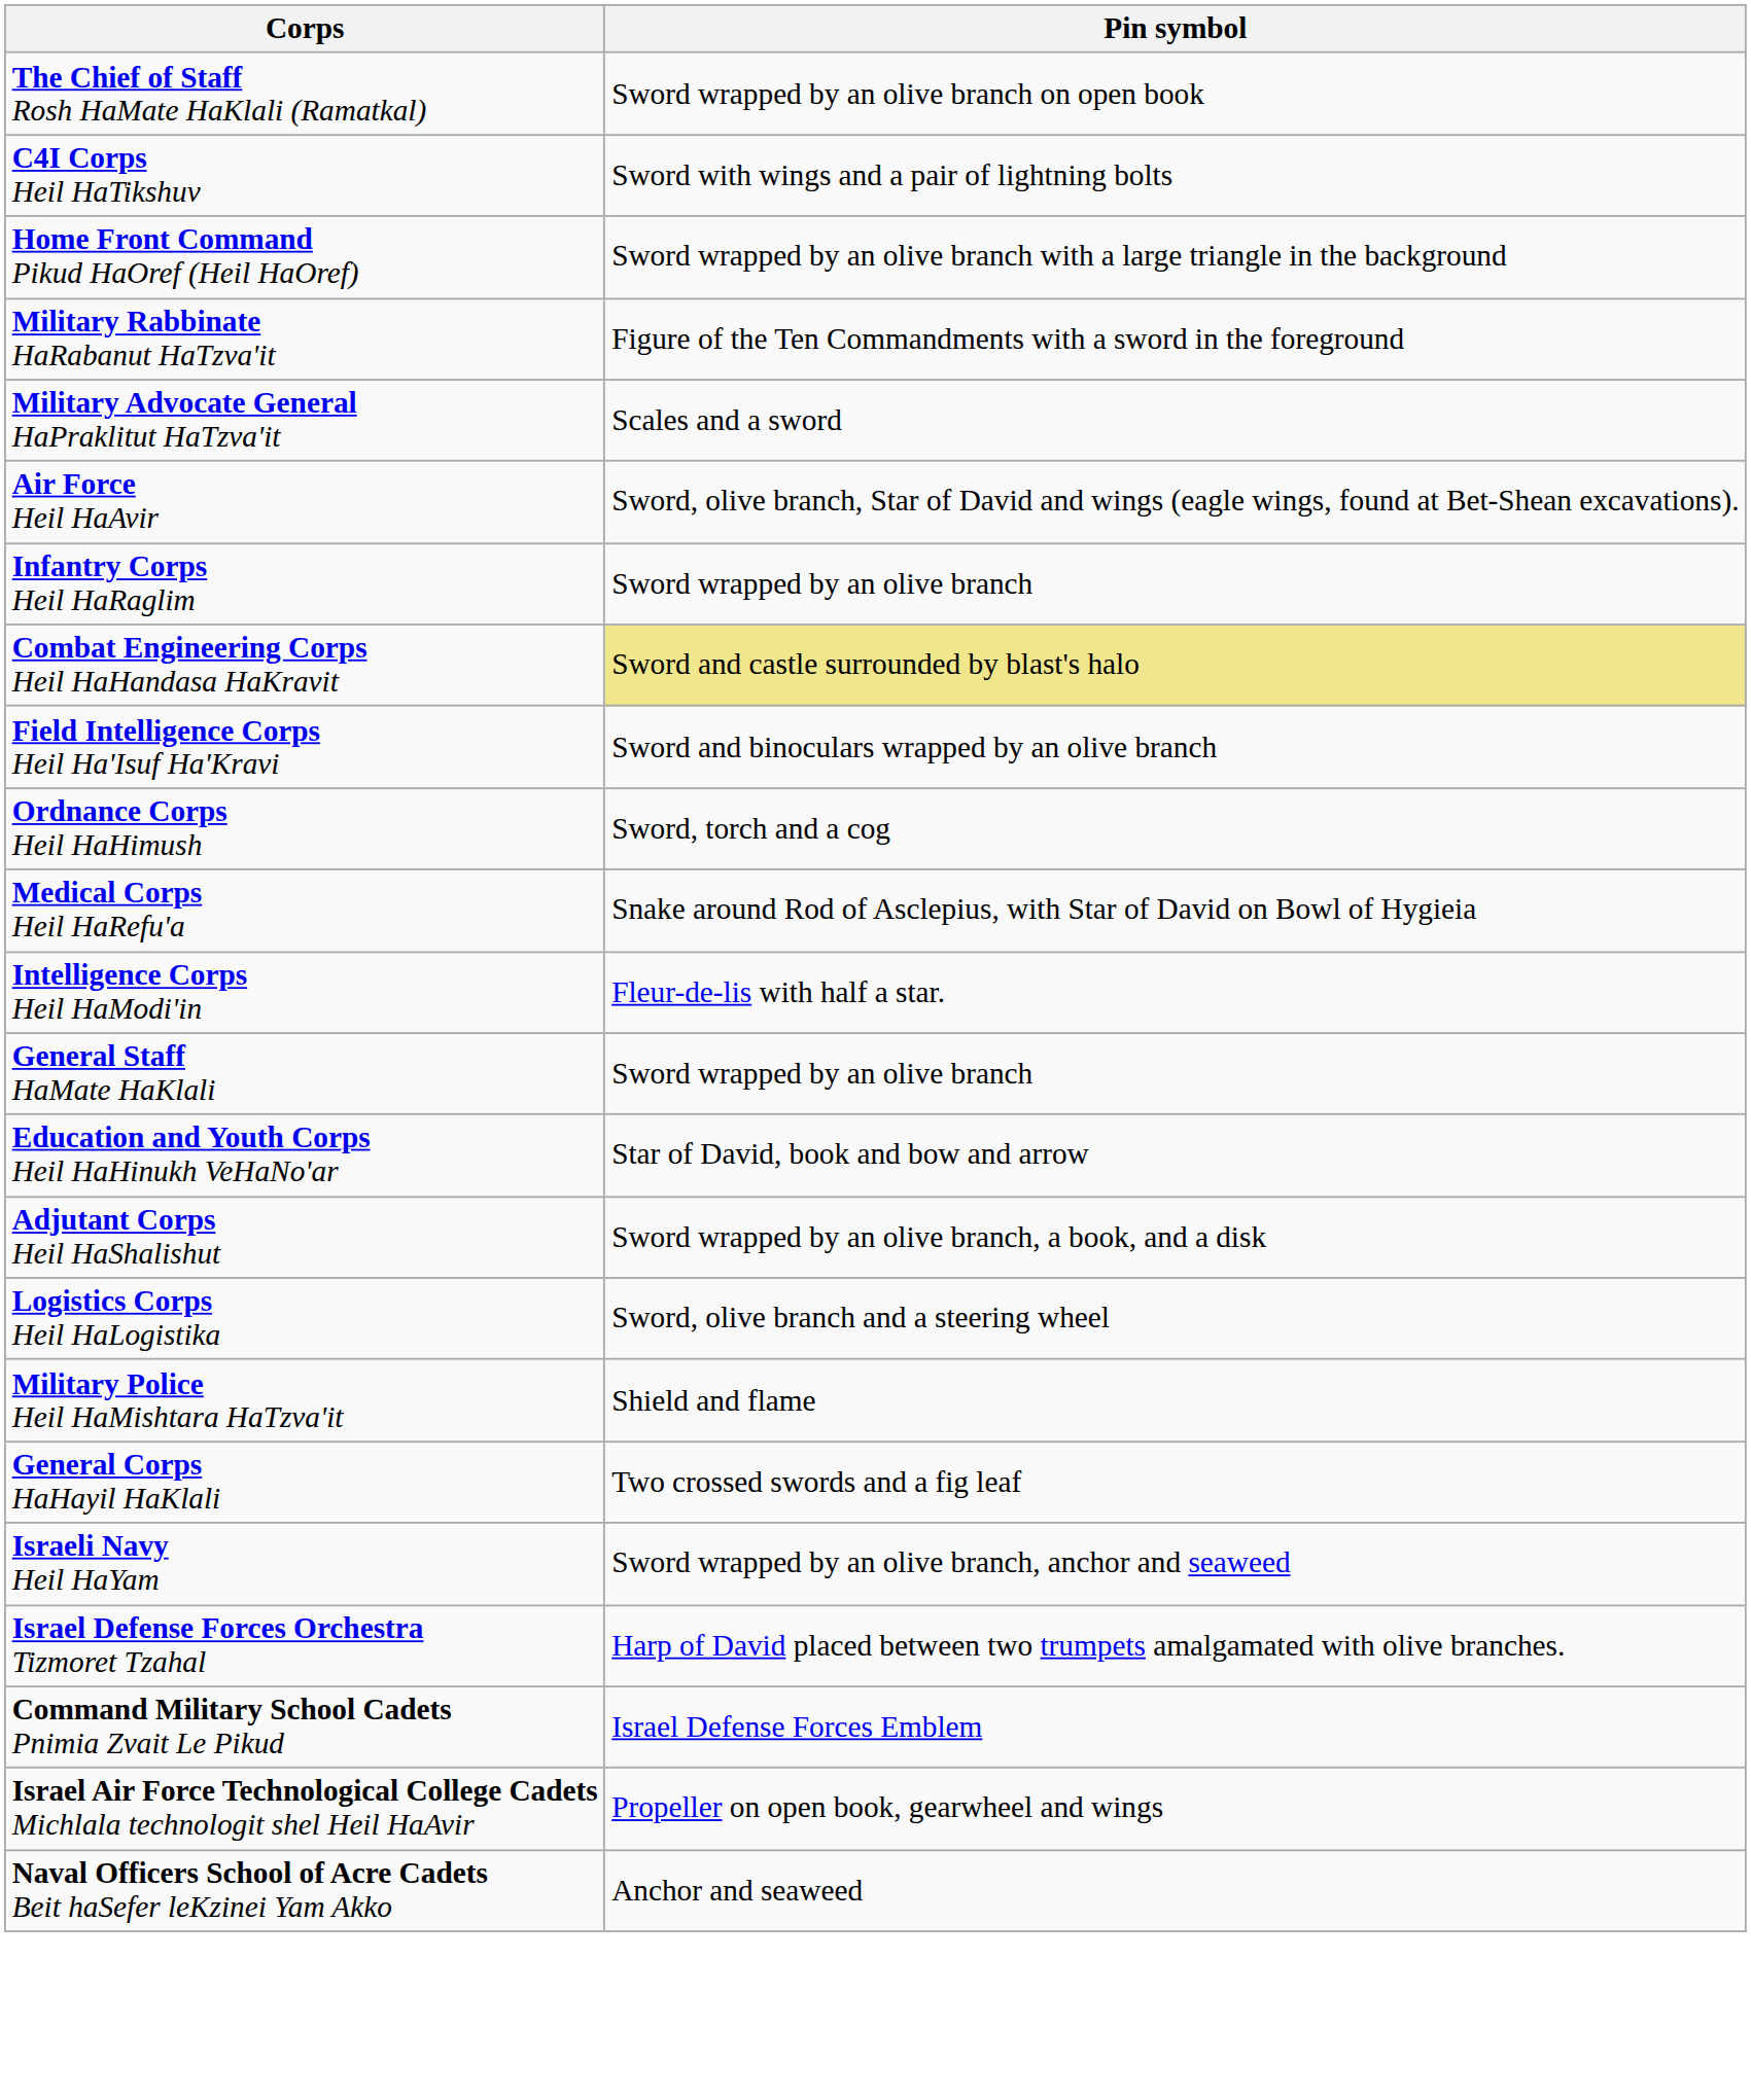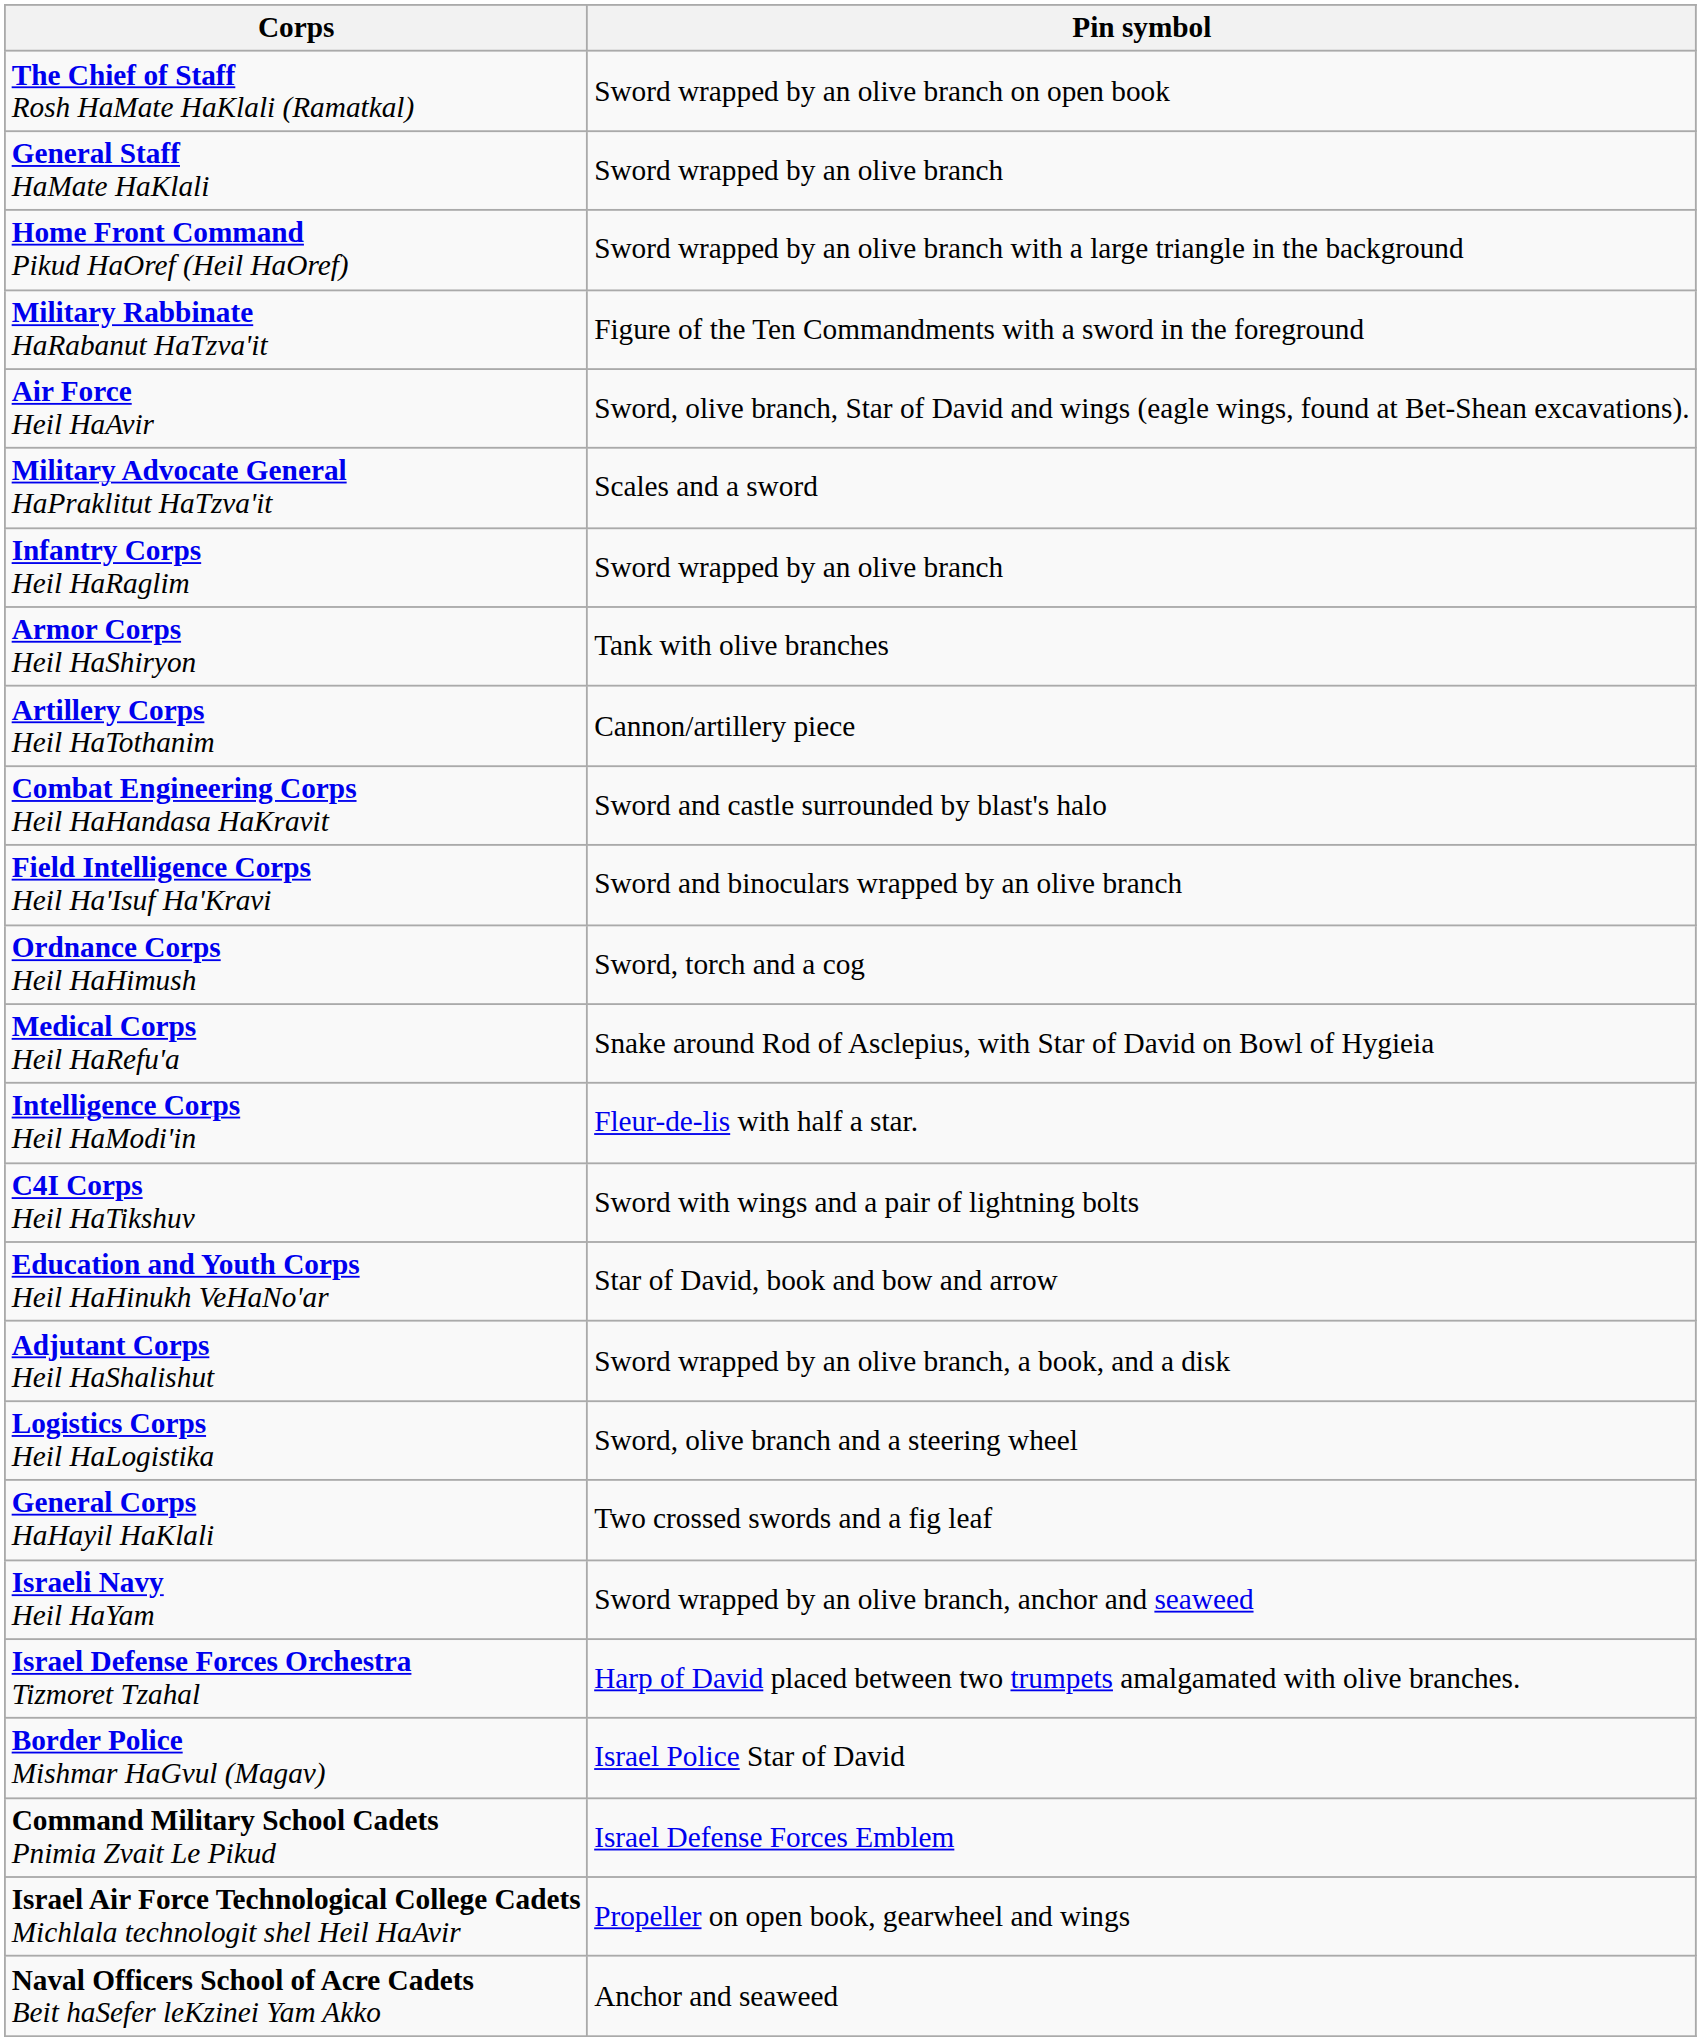 <table class="wikitable">
 <tr>
 <th>Corps</th>
 <th>Pin symbol</th>
 </tr>
 <tr>
 <td><strong><a href='#'>The Chief of Staff</a></strong><br><em>Rosh HaMate HaKlali (Ramatkal)</em></td>
 <td>Sword wrapped by an olive branch on open book</td>
 </tr>
 <tr>
-<td><strong><a href='#'>C4I Corps</a></strong><br><em>Heil HaTikshuv</em></td>
-<td>Sword with wings and a pair of lightning bolts</td>
+<td><strong><a href='#'>General Staff</a></strong><br><em>HaMate HaKlali</em></td>
+<td>Sword wrapped by an olive branch</td>
 </tr>
 <tr>
 <td><strong><a href='#'>Home Front Command</a></strong><br><em>Pikud HaOref (Heil HaOref)</em></td>
 <td>Sword wrapped by an olive branch with a large triangle in the background</td>
 </tr>
 <tr>
 <td><strong><a href='#'>Military Rabbinate</a></strong><br><em>HaRabanut HaTzva'it</em></td>
 <td>Figure of the Ten Commandments with a sword in the foreground</td>
 </tr>
 <tr>
+<td><strong><a href='#'>Air Force</a></strong><br><em>Heil HaAvir</em></td>
+<td>Sword, olive branch, Star of David and wings (eagle wings, found at Bet-Shean excavations).</td>
+</tr>
+<tr>
 <td><strong><a href='#'>Military Advocate General</a></strong><br><em>HaPraklitut HaTzva'it</em></td>
 <td>Scales and a sword</td>
-</tr>
-<tr>
-<td><strong><a href='#'>Air Force</a></strong><br><em>Heil HaAvir</em></td>
-<td>Sword, olive branch, Star of David and wings (eagle wings, found at Bet-Shean excavations).</td>
 </tr>
 <tr>
 <td><strong><a href='#'>Infantry Corps</a></strong><br><em>Heil HaRaglim</em></td>
 <td>Sword wrapped by an olive branch</td>
 </tr>
 <tr>
+<td><strong><a href='#'>Armor Corps</a></strong><br><em>Heil HaShiryon</em></td>
+<td>Tank with olive branches</td>
+</tr>
+<tr>
+<td><strong><a href='#'>Artillery Corps</a></strong><br><em>Heil HaTothanim</em></td>
+<td>Cannon/artillery piece</td>
+</tr>
+<tr>
 <td><strong><a href='#'>Combat Engineering Corps</a></strong><br><em>Heil HaHandasa HaKravit</em></td>
-<td style="background: khaki;">Sword and castle surrounded by blast's halo</td>
+<td>Sword and castle surrounded by blast's halo</td>
 </tr>
 <tr>
 <td><strong><a href='#'>Field Intelligence Corps</a></strong><br><em>Heil Ha'Isuf Ha'Kravi</em></td>
 <td>Sword and binoculars wrapped by an olive branch</td>
 </tr>
 <tr>
 <td><strong><a href='#'>Ordnance Corps</a></strong><br><em>Heil HaHimush</em></td>
 <td>Sword, torch and a cog</td>
 </tr>
 <tr>
 <td><strong><a href='#'>Medical Corps</a></strong><br><em>Heil HaRefu'a</em></td>
 <td>Snake around Rod of Asclepius, with Star of David on Bowl of Hygieia</td>
 </tr>
 <tr>
 <td><strong><a href='#'>Intelligence Corps</a></strong><br><em>Heil HaModi'in</em></td>
 <td><a href='#'>Fleur-de-lis</a> with half a star.</td>
 </tr>
 <tr>
-<td><strong><a href='#'>General Staff</a></strong><br><em>HaMate HaKlali</em></td>
-<td>Sword wrapped by an olive branch</td>
+<td><strong><a href='#'>C4I Corps</a></strong><br><em>Heil HaTikshuv</em></td>
+<td>Sword with wings and a pair of lightning bolts</td>
 </tr>
 <tr>
 <td><strong><a href='#'>Education and Youth Corps</a></strong><br><em>Heil HaHinukh VeHaNo'ar</em></td>
 <td>Star of David, book and bow and arrow</td>
 </tr>
 <tr>
 <td><strong><a href='#'>Adjutant Corps</a></strong><br><em>Heil HaShalishut</em></td>
 <td>Sword wrapped by an olive branch, a book, and a disk</td>
 </tr>
 <tr>
 <td><strong><a href='#'>Logistics Corps</a></strong><br><em>Heil HaLogistika</em></td>
 <td>Sword, olive branch and a steering wheel</td>
 </tr>
 <tr>
-<td><strong><a href='#'>Military Police</a></strong><br><em>Heil HaMishtara HaTzva'it</em></td>
-<td>Shield and flame</td>
-</tr>
-<tr>
 <td><strong><a href='#'>General Corps</a></strong><br><em>HaHayil HaKlali</em></td>
 <td>Two crossed swords and a fig leaf</td>
 </tr>
 <tr>
 <td><strong><a href='#'>Israeli Navy</a></strong><br><em>Heil HaYam</em></td>
 <td>Sword wrapped by an olive branch, anchor and <a href='#'>seaweed</a></td>
 </tr>
 <tr>
 <td><strong><a href='#'>Israel Defense Forces Orchestra</a></strong><br><em>Tizmoret Tzahal</em></td>
 <td><a href='#'>Harp of David</a> placed between two <a href='#'>trumpets</a> amalgamated with olive branches.</td>
+</tr>
+<tr>
+<td><strong><a href='#'>Border Police</a></strong><br><em>Mishmar HaGvul (Magav)</em></td>
+<td><a href='#'>Israel Police</a> Star of David</td>
 </tr>
 <tr>
 <td><strong>Command Military School Cadets</strong><br><em>Pnimia Zvait Le Pikud</em></td>
 <td><a href='#'>Israel Defense Forces Emblem</a><br></td>
 </tr>
 <tr>
 <td><strong>Israel Air Force Technological College Cadets</strong><br><em>Michlala technologit shel Heil HaAvir</em></td>
 <td><a href='#'>Propeller</a> on open book, gearwheel and wings</td>
 </tr>
 <tr>
 <td><strong>Naval Officers School of Acre Cadets</strong><br><em>Beit haSefer leKzinei Yam Akko</em></td>
 <td>Anchor and seaweed</td>
 </tr>
 </table>
